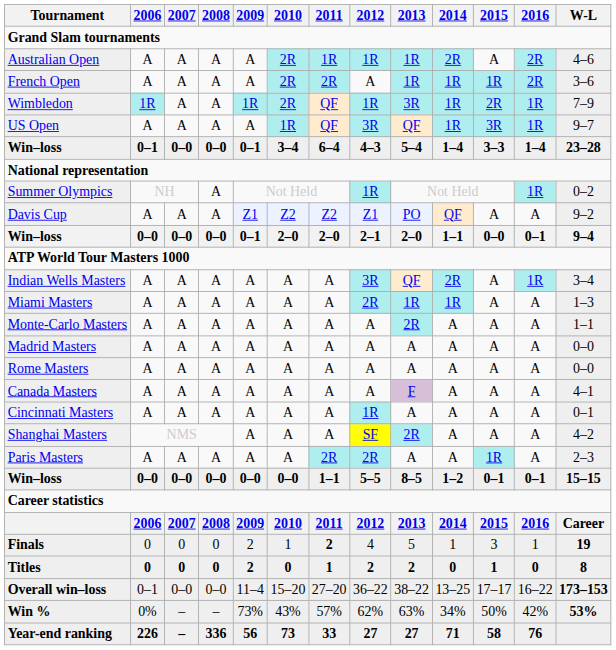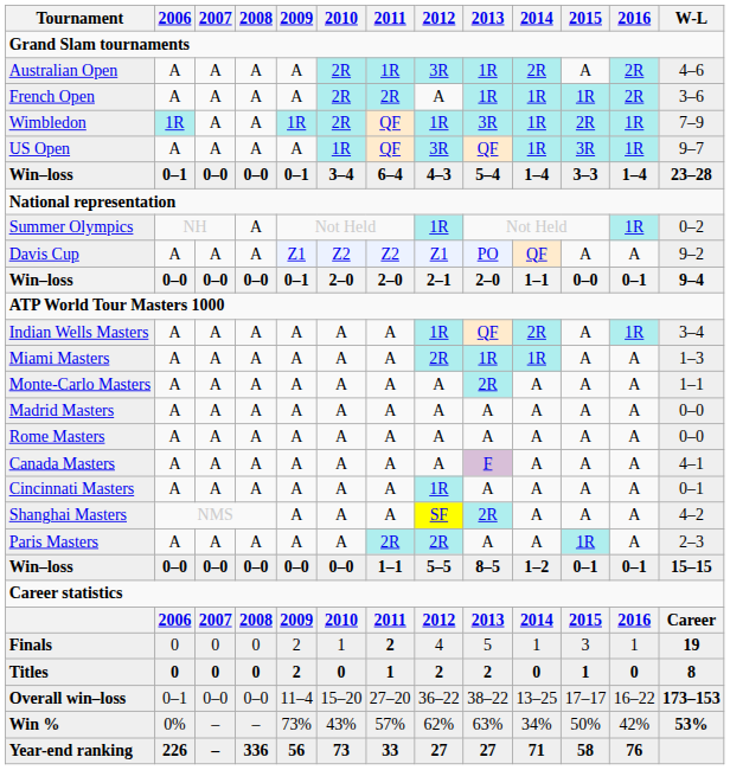 <table class="wikitable" font-size:97%">
 <tr style="background:#efefef;">
 <th>Tournament</th>
 <th><a href='#'>2006</a></th>
 <th><a href='#'>2007</a></th>
 <th><a href='#'>2008</a></th>
 <th><a href='#'>2009</a></th>
 <th><a href='#'>2010</a></th>
 <th><a href='#'>2011</a></th>
 <th><a href='#'>2012</a></th>
 <th><a href='#'>2013</a></th>
 <th><a href='#'>2014</a></th>
 <th><a href='#'>2015</a></th>
 <th><a href='#'>2016</a></th>
 <th>W-L</th>
 </tr>
 <tr>
 <td colspan="13" style="text-align:left;"><strong>Grand Slam tournaments</strong></td>
 </tr>
 <tr>
 <td style="background:#EFEFEF;"><a href='#'>Australian Open</a></td>
 <td style="text-align:center;">A</td>
 <td style="text-align:center;">A</td>
 <td style="text-align:center;">A</td>
 <td style="text-align:center;">A</td>
 <td style="text-align:center; background:#afeeee;"><a href='#'>2R</a></td>
 <td style="text-align:center; background:#afeeee;"><a href='#'>1R</a></td>
-<td style="text-align:center; background:#afeeee;"><a href='#'>1R</a></td>
+<td style="text-align:center; background:#afeeee;"><a href='#'>3R</a></td>
 <td style="text-align:center; background:#afeeee;"><a href='#'>1R</a></td>
 <td style="text-align:center; background:#afeeee;"><a href='#'>2R</a></td>
 <td style="text-align:center;">A</td>
 <td style="text-align:center; background:#afeeee;"><a href='#'>2R</a></td>
 <td style="text-align:center; background:#efefef;">4–6</td>
 </tr>
 <tr>
 <td style="background:#EFEFEF;"><a href='#'>French Open</a></td>
 <td style="text-align:center;">A</td>
 <td style="text-align:center;">A</td>
 <td style="text-align:center;">A</td>
 <td style="text-align:center;">A</td>
 <td style="text-align:center; background:#afeeee;"><a href='#'>2R</a></td>
 <td style="text-align:center; background:#afeeee;"><a href='#'>2R</a></td>
 <td style="text-align:center;">A</td>
 <td style="text-align:center; background:#afeeee;"><a href='#'>1R</a></td>
 <td style="text-align:center; background:#afeeee;"><a href='#'>1R</a></td>
 <td style="text-align:center; background:#afeeee;"><a href='#'>1R</a></td>
 <td style="text-align:center; background:#afeeee;"><a href='#'>2R</a></td>
 <td style="text-align:center; background:#efefef;">3–6</td>
 </tr>
 <tr>
 <td style="background:#EFEFEF;"><a href='#'>Wimbledon</a></td>
 <td style="text-align:center; background:#afeeee;"><a href='#'>1R</a></td>
 <td style="text-align:center;">A</td>
 <td style="text-align:center;">A</td>
 <td style="text-align:center; background:#afeeee;"><a href='#'>1R</a></td>
 <td style="text-align:center; background:#afeeee;"><a href='#'>2R</a></td>
 <td style="text-align:center; background:#ffebcd;"><a href='#'>QF</a></td>
 <td style="text-align:center; background:#afeeee;"><a href='#'>1R</a></td>
 <td style="text-align:center; background:#afeeee;"><a href='#'>3R</a></td>
 <td style="text-align:center; background:#afeeee;"><a href='#'>1R</a></td>
 <td style="text-align:center; background:#afeeee;"><a href='#'>2R</a></td>
 <td style="text-align:center; background:#afeeee;"><a href='#'>1R</a></td>
 <td style="text-align:center; background:#efefef;">7–9</td>
 </tr>
 <tr>
 <td style="background:#EFEFEF;"><a href='#'>US Open</a></td>
 <td style="text-align:center;">A</td>
 <td style="text-align:center;">A</td>
 <td style="text-align:center;">A</td>
 <td style="text-align:center;">A</td>
 <td style="text-align:center; background:#afeeee;"><a href='#'>1R</a></td>
 <td style="text-align:center; background:#ffebcd;"><a href='#'>QF</a></td>
 <td style="text-align:center; background:#afeeee;"><a href='#'>3R</a></td>
 <td style="text-align:center; background:#ffebcd;"><a href='#'>QF</a></td>
 <td style="text-align:center; background:#afeeee;"><a href='#'>1R</a></td>
 <td style="text-align:center; background:#afeeee;"><a href='#'>3R</a></td>
 <td style="text-align:center; background:#afeeee;"><a href='#'>1R</a></td>
 <td style="text-align:center; background:#efefef;">9–7</td>
 </tr>
 <tr style="background:#efefef;">
 <td><strong>Win–loss</strong></td>
 <td style="text-align:center;"><strong>0–1</strong></td>
 <td style="text-align:center;"><strong>0–0</strong></td>
 <td style="text-align:center;"><strong>0–0</strong></td>
 <td style="text-align:center;"><strong>0–1</strong></td>
 <td style="text-align:center;"><strong>3–4</strong></td>
 <td style="text-align:center;"><strong>6–4</strong></td>
 <td style="text-align:center;"><strong>4–3</strong></td>
 <td style="text-align:center;"><strong>5–4</strong></td>
 <td style="text-align:center;"><strong>1–4</strong></td>
 <td style="text-align:center;"><strong>3–3</strong></td>
 <td style="text-align:center;"><strong>1–4</strong></td>
 <td style="text-align:center;"><strong>23–28</strong></td>
 </tr>
 <tr>
 <td colspan="13" style="text-align:left;"><strong>National representation</strong></td>
 </tr>
 <tr>
 <td style="background:#EFEFEF;"><a href='#'>Summer Olympics</a></td>
 <td colspan="2"  style="text-align:center; color:#ccc;">NH</td>
 <td style="text-align:center;">A</td>
 <td colspan="3"  style="text-align:center; color:#ccc;">Not Held</td>
 <td style="text-align:center; background:#afeeee;"><a href='#'>1R</a></td>
 <td colspan="3"  style="text-align:center; color:#ccc;">Not Held</td>
 <td style="text-align:center; background:#afeeee;"><a href='#'>1R</a></td>
 <td style="text-align:center; background:#efefef;">0–2</td>
 </tr>
 <tr style="text-align:center;">
 <td style="background:#efefef; text-align:left;"><a href='#'>Davis Cup</a></td>
 <td>A</td>
 <td>A</td>
 <td>A</td>
 <td bgcolor=ecf2ff><a href='#'>Z1</a></td>
 <td bgcolor=ecf2ff><a href='#'>Z2</a></td>
 <td bgcolor=ecf2ff><a href='#'>Z2</a></td>
 <td bgcolor=ecf2ff><a href='#'>Z1</a></td>
 <td bgcolor=ecf2ff><a href='#'>PO</a></td>
 <td bgcolor=ffebcd><a href='#'>QF</a></td>
 <td>A</td>
 <td>A</td>
 <td style="background:#efefef;">9–2</td>
 </tr>
 <tr>
 <th style=text-align:left>Win–loss</th>
 <th>0–0</th>
 <th>0–0</th>
 <th>0–0</th>
 <th>0–1</th>
 <th>2–0</th>
 <th>2–0</th>
 <th>2–1</th>
 <th>2–0</th>
 <th>1–1</th>
 <th>0–0</th>
 <th>0–1</th>
 <th>9–4</th>
 </tr>
 <tr>
 <td colspan="13" style="text-align:left;"><strong>ATP World Tour Masters 1000</strong></td>
 </tr>
 <tr>
 <td style="background:#EFEFEF;"><a href='#'>Indian Wells Masters</a></td>
 <td style="text-align:center;">A</td>
 <td style="text-align:center;">A</td>
 <td style="text-align:center;">A</td>
 <td style="text-align:center;">A</td>
 <td style="text-align:center;">A</td>
 <td style="text-align:center;">A</td>
-<td style="text-align:center; background:#afeeee;"><a href='#'>3R</a></td>
+<td style="text-align:center; background:#afeeee;"><a href='#'>1R</a></td>
 <td style="text-align:center; background:#ffebcd;"><a href='#'>QF</a></td>
 <td style="text-align:center; background:#afeeee;"><a href='#'>2R</a></td>
 <td style="text-align:center;">A</td>
 <td style="text-align:center; background:#afeeee;"><a href='#'>1R</a></td>
 <td style="text-align:center; background:#efefef;">3–4</td>
 </tr>
 <tr>
 <td style="background:#EFEFEF;"><a href='#'>Miami Masters</a></td>
 <td style="text-align:center;">A</td>
 <td style="text-align:center;">A</td>
 <td style="text-align:center;">A</td>
 <td style="text-align:center;">A</td>
 <td style="text-align:center;">A</td>
 <td style="text-align:center;">A</td>
 <td style="text-align:center; background:#afeeee;"><a href='#'>2R</a></td>
 <td style="text-align:center; background:#afeeee;"><a href='#'>1R</a></td>
 <td style="text-align:center; background:#afeeee;"><a href='#'>1R</a></td>
 <td style="text-align:center;">A</td>
 <td style="text-align:center;">A</td>
 <td style="text-align:center; background:#efefef;">1–3</td>
 </tr>
 <tr>
 <td style="background:#EFEFEF;"><a href='#'>Monte-Carlo Masters</a></td>
 <td style="text-align:center;">A</td>
 <td style="text-align:center;">A</td>
 <td style="text-align:center;">A</td>
 <td style="text-align:center;">A</td>
 <td style="text-align:center;">A</td>
 <td style="text-align:center;">A</td>
 <td style="text-align:center;">A</td>
 <td style="text-align:center; background:#afeeee;"><a href='#'>2R</a></td>
 <td style="text-align:center;">A</td>
 <td style="text-align:center;">A</td>
 <td style="text-align:center;">A</td>
 <td style="text-align:center; background:#efefef;">1–1</td>
 </tr>
 <tr>
 <td style="background:#EFEFEF;"><a href='#'>Madrid Masters</a></td>
 <td style="text-align:center;">A</td>
 <td style="text-align:center;">A</td>
 <td style="text-align:center;">A</td>
 <td style="text-align:center;">A</td>
 <td style="text-align:center;">A</td>
 <td style="text-align:center;">A</td>
 <td style="text-align:center;">A</td>
 <td style="text-align:center;">A</td>
 <td style="text-align:center;">A</td>
 <td style="text-align:center;">A</td>
 <td style="text-align:center;">A</td>
 <td style="text-align:center; background:#efefef;">0–0</td>
 </tr>
 <tr>
 <td style="background:#EFEFEF;"><a href='#'>Rome Masters</a></td>
 <td style="text-align:center;">A</td>
 <td style="text-align:center;">A</td>
 <td style="text-align:center;">A</td>
 <td style="text-align:center;">A</td>
 <td style="text-align:center;">A</td>
 <td style="text-align:center;">A</td>
 <td style="text-align:center;">A</td>
 <td style="text-align:center;">A</td>
 <td style="text-align:center;">A</td>
 <td style="text-align:center;">A</td>
 <td style="text-align:center;">A</td>
 <td style="text-align:center; background:#efefef;">0–0</td>
 </tr>
 <tr>
 <td style="background:#EFEFEF;"><a href='#'>Canada Masters</a></td>
 <td style="text-align:center;">A</td>
 <td style="text-align:center;">A</td>
 <td style="text-align:center;">A</td>
 <td style="text-align:center;">A</td>
 <td style="text-align:center;">A</td>
 <td style="text-align:center;">A</td>
 <td style="text-align:center;">A</td>
 <td style="text-align:center; background:thistle;"><a href='#'>F</a></td>
 <td style="text-align:center;">A</td>
 <td style="text-align:center;">A</td>
 <td style="text-align:center;">A</td>
 <td style="text-align:center; background:#efefef;">4–1</td>
 </tr>
 <tr>
 <td style="background:#EFEFEF;"><a href='#'>Cincinnati Masters</a></td>
 <td style="text-align:center;">A</td>
 <td style="text-align:center;">A</td>
 <td style="text-align:center;">A</td>
 <td style="text-align:center;">A</td>
 <td style="text-align:center;">A</td>
 <td style="text-align:center;">A</td>
 <td style="text-align:center; background:#afeeee;"><a href='#'>1R</a></td>
 <td style="text-align:center;">A</td>
 <td style="text-align:center;">A</td>
 <td style="text-align:center;">A</td>
 <td style="text-align:center;">A</td>
 <td style="text-align:center; background:#efefef;">0–1</td>
 </tr>
 <tr>
 <td style="background:#efefef;"><a href='#'>Shanghai Masters</a></td>
 <td colspan="3" style="text-align:center; color:#ccc;">NMS</td>
 <td style="text-align:center;">A</td>
 <td style="text-align:center;">A</td>
 <td style="text-align:center;">A</td>
 <td style="text-align:center; background:yellow;"><a href='#'>SF</a></td>
 <td style="text-align:center; background:#afeeee;"><a href='#'>2R</a></td>
 <td style="text-align:center;">A</td>
 <td style="text-align:center;">A</td>
 <td style="text-align:center;">A</td>
 <td style="text-align:center; background:#efefef;">4–2</td>
 </tr>
 <tr>
 <td style="background:#EFEFEF;"><a href='#'>Paris Masters</a></td>
 <td style="text-align:center;">A</td>
 <td style="text-align:center;">A</td>
 <td style="text-align:center;">A</td>
 <td style="text-align:center;">A</td>
 <td style="text-align:center;">A</td>
 <td style="text-align:center; background:#afeeee;"><a href='#'>2R</a></td>
 <td style="text-align:center; background:#afeeee;"><a href='#'>2R</a></td>
 <td style="text-align:center;">A</td>
 <td style="text-align:center;">A</td>
 <td style="text-align:center; background:#afeeee;"><a href='#'>1R</a></td>
 <td style="text-align:center;">A</td>
 <td style="text-align:center; background:#efefef;">2–3</td>
 </tr>
 <tr style="background:#efefef;">
 <td><strong>Win–loss</strong></td>
 <td style="text-align:center;"><strong>0–0</strong></td>
 <td style="text-align:center;"><strong>0–0</strong></td>
 <td style="text-align:center;"><strong>0–0</strong></td>
 <td style="text-align:center;"><strong>0–0</strong></td>
 <td style="text-align:center;"><strong>0–0</strong></td>
 <td style="text-align:center;"><strong>1–1</strong></td>
 <td style="text-align:center;"><strong>5–5</strong></td>
 <td style="text-align:center;"><strong>8–5</strong></td>
 <td style="text-align:center;"><strong>1–2</strong></td>
 <td style="text-align:center;"><strong>0–1</strong></td>
 <td style="text-align:center;"><strong>0–1</strong></td>
 <td style="text-align:center;"><strong>15–15</strong></td>
 </tr>
 <tr>
 <td colspan="13" style="text-align:left"><strong>Career statistics</strong></td>
 </tr>
 <tr>
 <th></th>
 <th><a href='#'>2006</a></th>
 <th><a href='#'>2007</a></th>
 <th><a href='#'>2008</a></th>
 <th><a href='#'>2009</a></th>
 <th><a href='#'>2010</a></th>
 <th><a href='#'>2011</a></th>
 <th><a href='#'>2012</a></th>
 <th><a href='#'>2013</a></th>
 <th><a href='#'>2014</a></th>
 <th><a href='#'>2015</a></th>
 <th><a href='#'>2016</a></th>
 <th>Career</th>
 </tr>
 <tr>
 <td style="background:#EFEFEF;"><strong>Finals</strong></td>
 <td style="text-align:center; background:#efefef;">0</td>
 <td style="text-align:center; background:#efefef;">0</td>
 <td style="text-align:center; background:#efefef;">0</td>
 <td style="text-align:center; background:#efefef;">2</td>
 <td style="text-align:center; background:#efefef;">1</td>
 <td style="text-align:center; background:#efefef;"><strong>2</strong></td>
 <td style="text-align:center; background:#efefef;">4</td>
 <td style="text-align:center; background:#efefef;">5</td>
 <td style="text-align:center; background:#efefef;">1</td>
 <td style="text-align:center; background:#efefef;">3</td>
 <td style="text-align:center; background:#efefef;">1</td>
 <td style="text-align:center; background:#efefef;"><strong>19</strong></td>
 </tr>
 <tr>
 <td style="background:#EFEFEF;"><strong>Titles</strong></td>
 <td style="text-align:center; background:#efefef;"><strong>0</strong></td>
 <td style="text-align:center; background:#efefef;"><strong>0</strong></td>
 <td style="text-align:center; background:#efefef;"><strong>0</strong></td>
 <td style="text-align:center; background:#efefef;"><strong>2</strong></td>
 <td style="text-align:center; background:#efefef;"><strong>0</strong></td>
 <td style="text-align:center; background:#efefef;"><strong>1</strong></td>
 <td style="text-align:center; background:#efefef;"><strong>2</strong></td>
 <td style="text-align:center; background:#efefef;"><strong>2</strong></td>
 <td style="text-align:center; background:#efefef;"><strong>0</strong></td>
 <td style="text-align:center; background:#efefef;"><strong>1</strong></td>
 <td style="text-align:center; background:#efefef;"><strong>0</strong></td>
 <td style="text-align:center; background:#efefef;"><strong>8</strong></td>
 </tr>
 <tr>
 <td style="background:#EFEFEF;"><strong>Overall win–loss</strong></td>
 <td style="text-align:center; background:#efefef;">0–1</td>
 <td style="text-align:center; background:#efefef;">0–0</td>
 <td style="text-align:center; background:#efefef;">0–0</td>
 <td style="text-align:center; background:#efefef;">11–4</td>
 <td style="text-align:center; background:#efefef;">15–20</td>
 <td style="text-align:center; background:#efefef;">27–20</td>
 <td style="text-align:center; background:#efefef;">36–22</td>
 <td style="text-align:center; background:#efefef;">38–22</td>
 <td style="text-align:center; background:#efefef;">13–25</td>
 <td style="text-align:center; background:#efefef;">17–17</td>
 <td style="text-align:center; background:#efefef;">16–22</td>
 <td style="text-align:center; background:#efefef;"><strong>173–153</strong></td>
 </tr>
 <tr>
 <td style="background:#EFEFEF;"><strong>Win %</strong></td>
 <td style="text-align:center; background:#efefef;">0%</td>
 <td style="text-align:center; background:#efefef;">–</td>
 <td style="text-align:center; background:#efefef;">–</td>
 <td style="text-align:center; background:#efefef;">73%</td>
 <td style="text-align:center; background:#efefef;">43%</td>
 <td style="text-align:center; background:#efefef;">57%</td>
 <td style="text-align:center; background:#efefef;">62%</td>
 <td style="text-align:center; background:#efefef;">63%</td>
 <td style="text-align:center; background:#efefef;">34%</td>
 <td style="text-align:center; background:#efefef;">50%</td>
 <td style="text-align:center; background:#efefef;">42%</td>
 <td style="text-align:center; background:#efefef;"><strong>53%</strong></td>
 </tr>
 <tr>
 <td style="background:#EFEFEF;"><strong>Year-end ranking</strong></td>
 <td style="text-align:center; background:#efefef;"><strong>226</strong></td>
 <td style="text-align:center; background:#efefef;"><strong>–</strong></td>
 <td style="text-align:center; background:#efefef;"><strong>336</strong></td>
 <td style="text-align:center; background:#efefef;"><strong>56</strong></td>
 <td style="text-align:center; background:#efefef;"><strong>73</strong></td>
 <td style="text-align:center; background:#efefef;"><strong>33</strong></td>
 <td style="text-align:center; background:#efefef;"><strong>27</strong></td>
 <td style="text-align:center; background:#efefef;"><strong>27</strong></td>
 <td style="text-align:center; background:#efefef;"><strong>71</strong></td>
 <td style="text-align:center; background:#efefef;"><strong>58</strong></td>
 <td style="text-align:center; background:#efefef;"><strong>76</strong></td>
 <td style="text-align:center; background:#efefef;"></td>
 </tr>
 </table>
